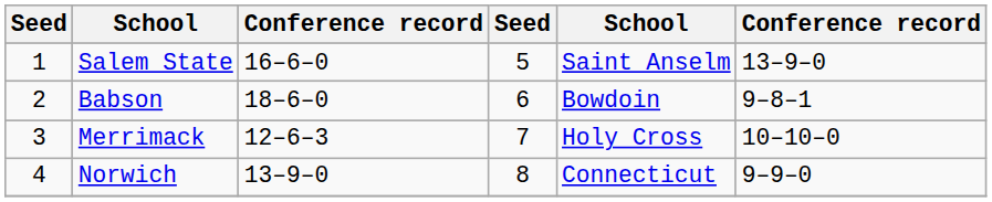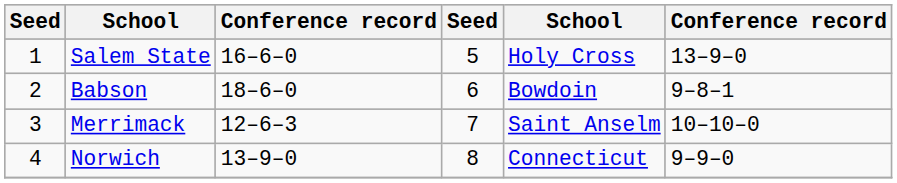 <table class="wikitable">
 <tr>
 <th>Seed</th>
 <th>School</th>
 <th>Conference record</th>
 <th>Seed</th>
 <th>School</th>
 <th>Conference record</th>
 </tr>
 <tr>
 <td align=center>1</td>
 <td><a href='#'>Salem State</a></td>
 <td>16–6–0</td>
 <td align=center>5</td>
-<td><a href='#'>Saint Anselm</a></td>
+<td><a href='#'>Holy Cross</a></td>
 <td>13–9–0</td>
 </tr>
 <tr>
 <td align=center>2</td>
 <td><a href='#'>Babson</a></td>
 <td>18–6–0</td>
 <td align=center>6</td>
 <td><a href='#'>Bowdoin</a></td>
 <td>9–8–1</td>
 </tr>
 <tr>
 <td align=center>3</td>
 <td><a href='#'>Merrimack</a></td>
 <td>12–6–3</td>
 <td align=center>7</td>
-<td><a href='#'>Holy Cross</a></td>
+<td><a href='#'>Saint Anselm</a></td>
 <td>10–10–0</td>
 </tr>
 <tr>
 <td align=center>4</td>
 <td><a href='#'>Norwich</a></td>
 <td>13–9–0</td>
 <td align=center>8</td>
 <td><a href='#'>Connecticut</a></td>
 <td>9–9–0</td>
 </tr>
 <tr>
 </tr>
 </table>
